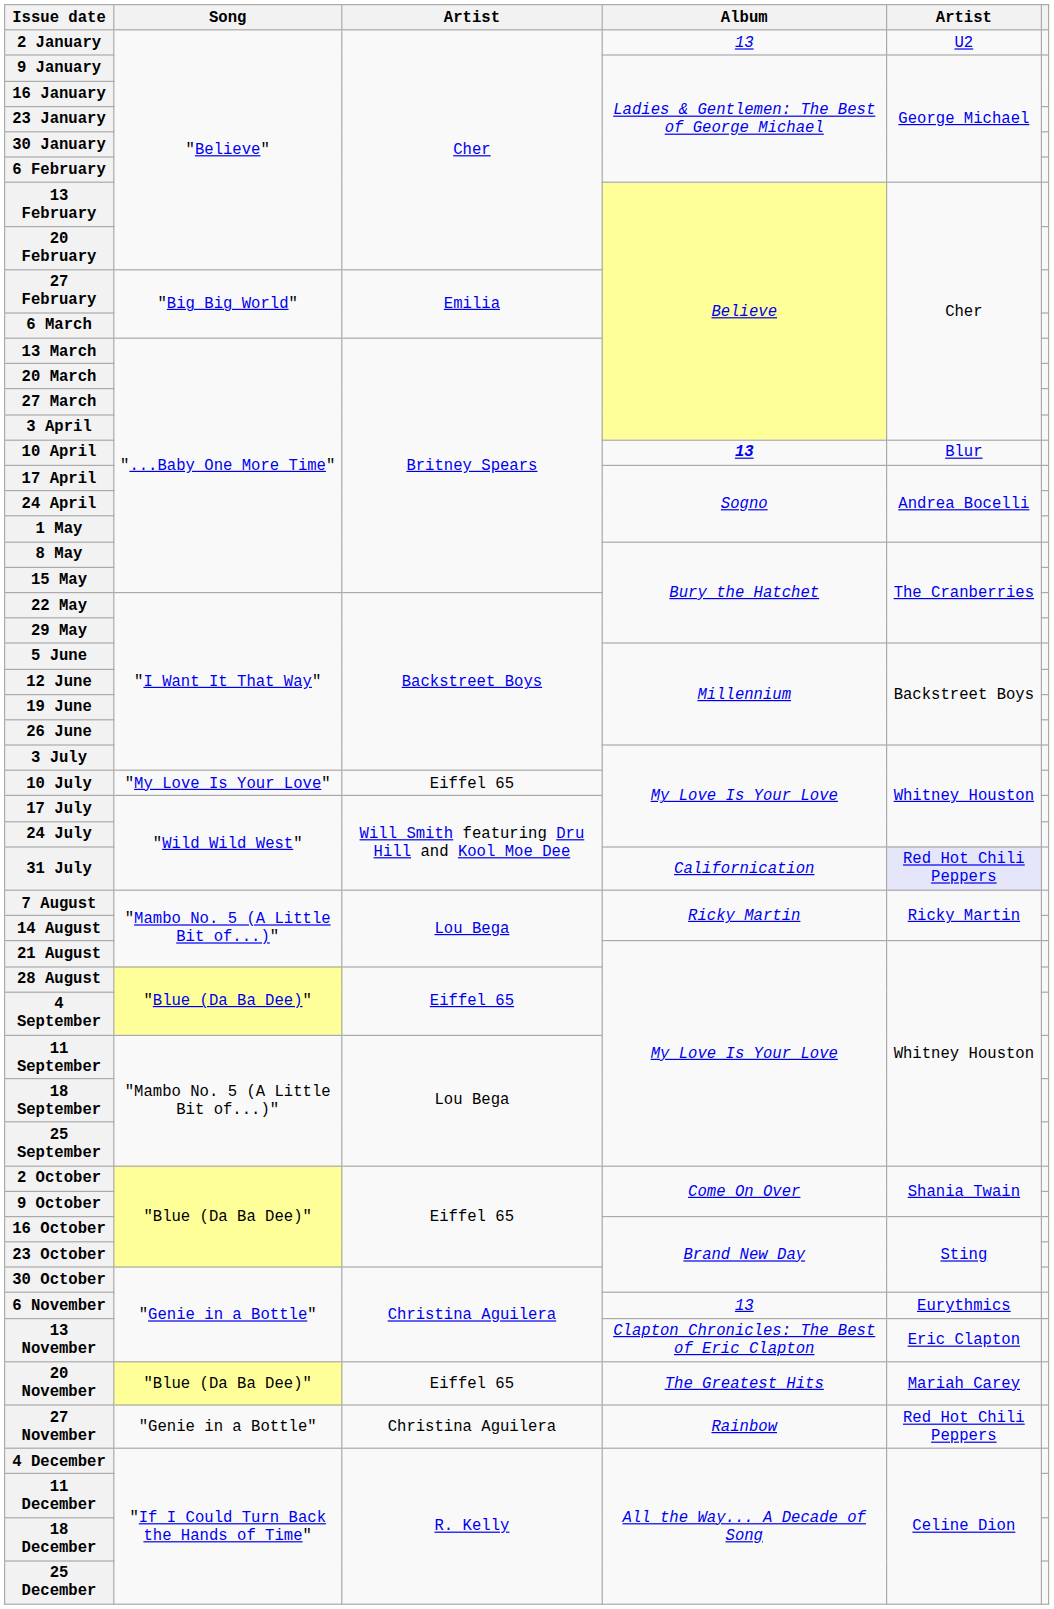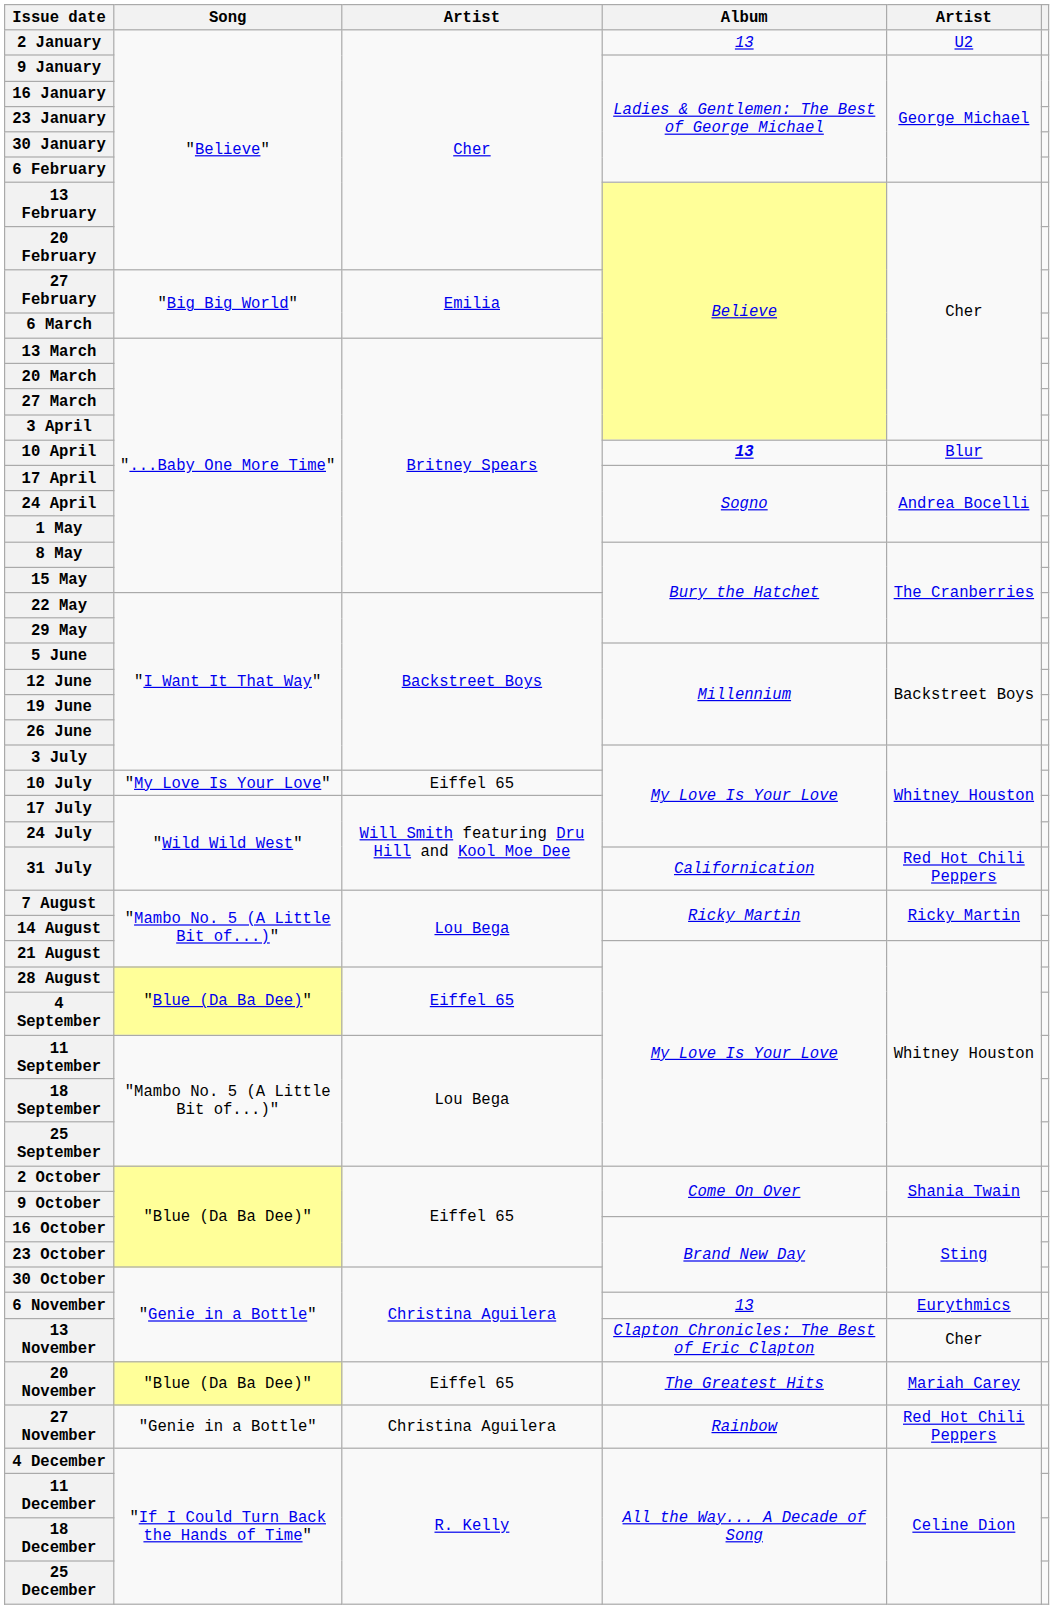 <table class="wikitable plainrowheaders" style="text-align:center">
 <tr>
 <th scope="col" style="width:6.5em;">Issue date</th>
 <th scope="col">Song</th>
 <th scope="col">Artist</th>
 <th scope="col">Album</th>
 <th scope="col">Artist</th>
 <th scope="col"></th>
 </tr>
 <tr>
 <th scope="row">2 January</th>
 <td rowspan="8">"<a href='#'>Believe</a>"</td>
 <td rowspan="8"><a href='#'>Cher</a></td>
 <td><em><a href='#'>13</a></em></td>
 <td><a href='#'>U2</a></td>
 <td></td>
 </tr>
 <tr>
 <th scope="row">9 January</th>
 <td rowspan="5"><em><a href='#'>Ladies & Gentlemen: The Best of George Michael</a></em></td>
 <td rowspan="5"><a href='#'>George Michael</a></td>
 <td rowspan="2"></td>
 </tr>
 <tr>
 <th scope="row">16 January</th>
 </tr>
 <tr>
 <th scope="row">23 January</th>
 <td></td>
 </tr>
 <tr>
 <th scope="row">30 January</th>
 <td></td>
 </tr>
 <tr>
 <th scope="row">6 February</th>
 <td></td>
 </tr>
 <tr>
 <th scope="row">13 February</th>
 <td bgcolor=#FFFF99 rowspan="8"><em><a href='#'>Believe</a></em> </td>
 <td rowspan="8">Cher</td>
 <td></td>
 </tr>
 <tr>
 <th scope="row">20 February</th>
 <td></td>
 </tr>
 <tr>
 <th scope="row">27 February</th>
 <td rowspan="2">"<a href='#'>Big Big World</a>"</td>
 <td rowspan="2"><a href='#'>Emilia</a></td>
 <td></td>
 </tr>
 <tr>
 <th scope="row">6 March</th>
 <td></td>
 </tr>
 <tr>
 <th scope="row">13 March</th>
 <td rowspan="10">"<a href='#'>...Baby One More Time</a>"</td>
 <td rowspan="10"><a href='#'>Britney Spears</a></td>
 <td></td>
 </tr>
 <tr>
 <th scope="row">20 March</th>
 <td></td>
 </tr>
 <tr>
 <th scope="row">27 March</th>
 <td></td>
 </tr>
 <tr>
 <th scope="row">3 April</th>
 <td></td>
 </tr>
 <tr>
 <th scope="row">10 April</th>
 <td><strong><em><a href='#'>13</a></em></strong></td>
 <td><a href='#'>Blur</a></td>
 <td></td>
 </tr>
 <tr>
 <th scope="row">17 April</th>
 <td rowspan="3"><em><a href='#'>Sogno</a></em></td>
 <td rowspan="3"><a href='#'>Andrea Bocelli</a></td>
 <td></td>
 </tr>
 <tr>
 <th scope="row">24 April</th>
 <td></td>
 </tr>
 <tr>
 <th scope="row">1 May</th>
 <td></td>
 </tr>
 <tr>
 <th scope="row">8 May</th>
 <td rowspan="4"><em><a href='#'>Bury the Hatchet</a></em></td>
 <td rowspan="4"><a href='#'>The Cranberries</a></td>
 <td></td>
 </tr>
 <tr>
 <th scope="row">15 May</th>
 <td></td>
 </tr>
 <tr>
 <th scope="row">22 May</th>
 <td rowspan="7">"<a href='#'>I Want It That Way</a>"</td>
 <td rowspan="7"><a href='#'>Backstreet Boys</a></td>
 <td></td>
 </tr>
 <tr>
 <th scope="row">29 May</th>
 <td></td>
 </tr>
 <tr>
 <th scope="row">5 June</th>
 <td rowspan="4"><em><a href='#'>Millennium</a></em></td>
 <td rowspan="4">Backstreet Boys</td>
 <td></td>
 </tr>
 <tr>
 <th scope="row">12 June</th>
 <td></td>
 </tr>
 <tr>
 <th scope="row">19 June</th>
 <td></td>
 </tr>
 <tr>
 <th scope="row">26 June</th>
 <td></td>
 </tr>
 <tr>
 <th scope="row">3 July</th>
 <td rowspan="4"><em><a href='#'>My Love Is Your Love</a></em></td>
 <td rowspan="4"><a href='#'>Whitney Houston</a></td>
 <td></td>
 </tr>
 <tr>
 <th scope="row">10 July</th>
 <td>"<a href='#'>My Love Is Your Love</a>"</td>
 <td>Eiffel 65</td>
 <td></td>
 </tr>
 <tr>
 <th scope="row">17 July</th>
 <td rowspan="3">"<a href='#'>Wild Wild West</a>"</td>
 <td rowspan="3"><a href='#'>Will Smith</a> featuring <a href='#'>Dru Hill</a> and <a href='#'>Kool Moe Dee</a></td>
 <td></td>
 </tr>
 <tr>
 <th scope="row">24 July</th>
 <td></td>
 </tr>
 <tr>
 <th scope="row">31 July</th>
 <td><em><a href='#'>Californication</a></em></td>
-<td style="background: lavender;"><a href='#'>Red Hot Chili Peppers</a></td>
+<td><a href='#'>Red Hot Chili Peppers</a></td>
 <td></td>
 </tr>
 <tr>
 <th scope="row">7 August</th>
 <td rowspan="3">"<a href='#'>Mambo No. 5 (A Little Bit of...)</a>"</td>
 <td rowspan="3"><a href='#'>Lou Bega</a></td>
 <td rowspan="2"><em><a href='#'>Ricky Martin</a></em></td>
 <td rowspan="2"><a href='#'>Ricky Martin</a></td>
 <td></td>
 </tr>
 <tr>
 <th scope="row">14 August</th>
 <td></td>
 </tr>
 <tr>
 <th scope="row">21 August</th>
 <td rowspan="6"><em><a href='#'>My Love Is Your Love</a></em></td>
 <td rowspan="6">Whitney Houston</td>
 <td></td>
 </tr>
 <tr>
 <th scope="row">28 August</th>
 <td bgcolor=#FFFF99 rowspan="2">"<a href='#'>Blue (Da Ba Dee)</a>" </td>
 <td rowspan="2"><a href='#'>Eiffel 65</a></td>
 <td></td>
 </tr>
 <tr>
 <th scope="row">4 September</th>
 <td></td>
 </tr>
 <tr>
 <th scope="row">11 September</th>
 <td rowspan="3">"Mambo No. 5 (A Little Bit of...)"</td>
 <td rowspan="3">Lou Bega</td>
 <td></td>
 </tr>
 <tr>
 <th scope="row">18 September</th>
 <td></td>
 </tr>
 <tr>
 <th scope="row">25 September</th>
 <td></td>
 </tr>
 <tr>
 <th scope="row">2 October</th>
 <td bgcolor=#FFFF99 rowspan="4">"Blue (Da Ba Dee)" </td>
 <td rowspan="4">Eiffel 65</td>
 <td rowspan="2"><em><a href='#'>Come On Over</a></em></td>
 <td rowspan="2"><a href='#'>Shania Twain</a></td>
 <td></td>
 </tr>
 <tr>
 <th scope="row">9 October</th>
 <td></td>
 </tr>
 <tr>
 <th scope="row">16 October</th>
 <td rowspan="3"><em><a href='#'>Brand New Day</a></em></td>
 <td rowspan="3"><a href='#'>Sting</a></td>
 <td></td>
 </tr>
 <tr>
 <th scope="row">23 October</th>
 <td></td>
 </tr>
 <tr>
 <th scope="row">30 October</th>
 <td rowspan="3">"<a href='#'>Genie in a Bottle</a>"</td>
 <td rowspan="3"><a href='#'>Christina Aguilera</a></td>
 <td></td>
 </tr>
 <tr>
 <th scope="row">6 November</th>
 <td><em><a href='#'>13</a></em></td>
 <td><a href='#'>Eurythmics</a></td>
 <td></td>
 </tr>
 <tr>
 <th scope="row">13 November</th>
 <td><em><a href='#'>Clapton Chronicles: The Best of Eric Clapton</a></em></td>
-<td><a href='#'>Eric Clapton</a></td>
+<td>Cher</td>
 <td></td>
 </tr>
 <tr>
 <th scope="row">20 November</th>
 <td bgcolor=#FFFF99>"Blue (Da Ba Dee)" </td>
 <td>Eiffel 65</td>
 <td><em><a href='#'>The Greatest Hits</a></em></td>
 <td><a href='#'>Mariah Carey</a></td>
 <td></td>
 </tr>
 <tr>
 <th scope="row">27 November</th>
 <td>"Genie in a Bottle"</td>
 <td>Christina Aguilera</td>
 <td><em><a href='#'>Rainbow</a></em></td>
 <td><a href='#'>Red Hot Chili Peppers</a></td>
 <td></td>
 </tr>
 <tr>
 <th scope="row">4 December</th>
 <td rowspan="4">"<a href='#'>If I Could Turn Back the Hands of Time</a>"</td>
 <td rowspan="4"><a href='#'>R. Kelly</a></td>
 <td rowspan="4"><em><a href='#'>All the Way... A Decade of Song</a></em></td>
 <td rowspan="4"><a href='#'>Celine Dion</a></td>
 <td></td>
 </tr>
 <tr>
 <th scope="row">11 December</th>
 <td></td>
 </tr>
 <tr>
 <th scope="row">18 December</th>
 <td></td>
 </tr>
 <tr>
 <th scope="row">25 December</th>
 <td></td>
 </tr>
 </table>
